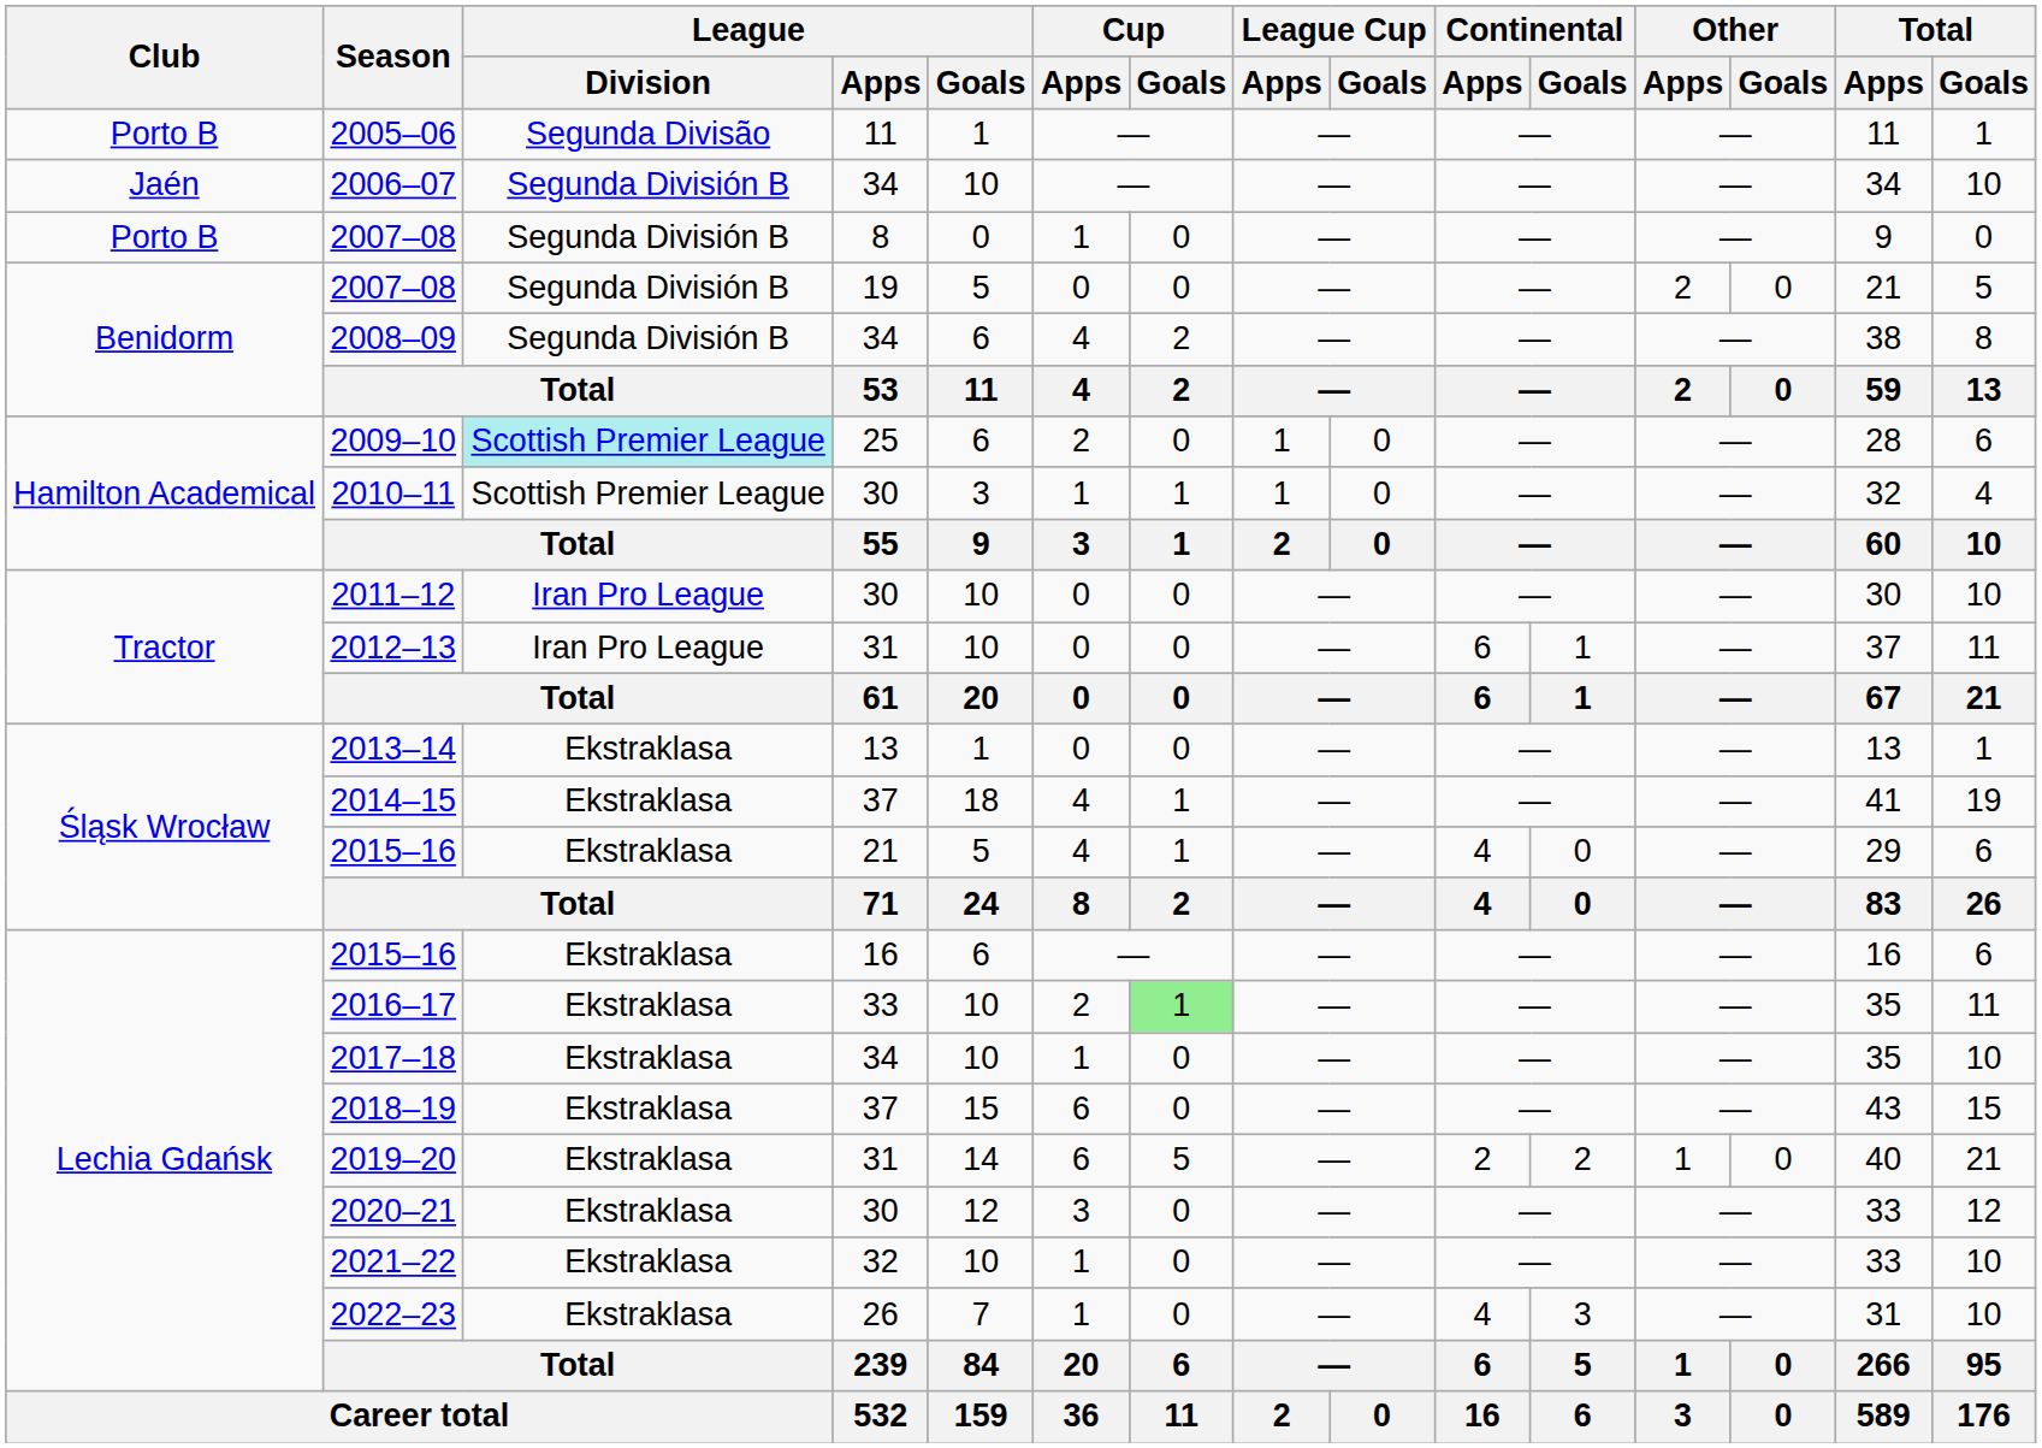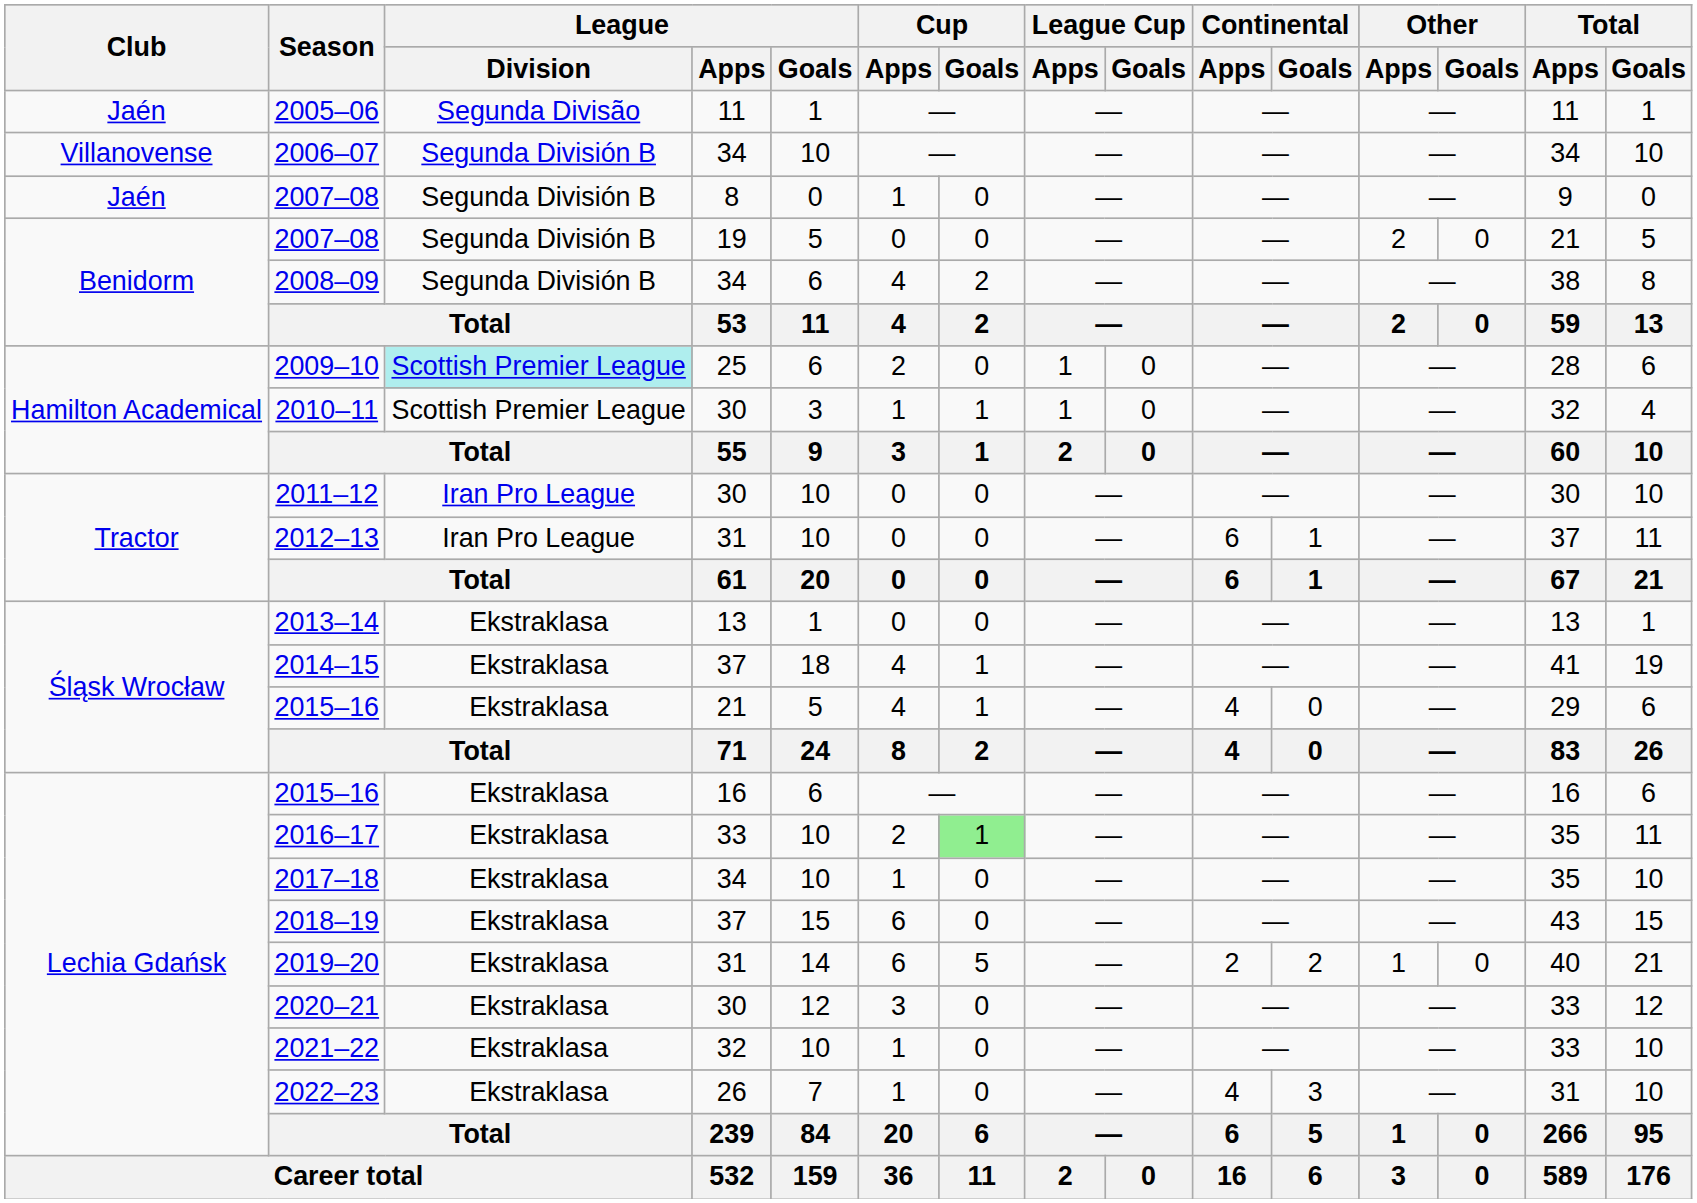 <table class="wikitable" style="text-align:center">
 <tr>
 <th rowspan="2">Club</th>
 <th rowspan="2">Season</th>
 <th colspan="3">League</th>
 <th colspan="2">Cup</th>
 <th colspan="2">League Cup</th>
 <th colspan="2">Continental</th>
 <th colspan="2">Other</th>
 <th colspan="2">Total</th>
 </tr>
 <tr>
 <th>Division</th>
 <th>Apps</th>
 <th>Goals</th>
 <th>Apps</th>
 <th>Goals</th>
 <th>Apps</th>
 <th>Goals</th>
 <th>Apps</th>
 <th>Goals</th>
 <th>Apps</th>
 <th>Goals</th>
 <th>Apps</th>
 <th>Goals</th>
 </tr>
 <tr>
-<td><a href='#'>Porto B</a></td>
+<td><a href='#'>Jaén</a></td>
 <td><a href='#'>2005–06</a></td>
 <td><a href='#'>Segunda Divisão</a></td>
 <td>11</td>
 <td>1</td>
 <td colspan="2">—</td>
 <td colspan="2">—</td>
 <td colspan="2">—</td>
 <td colspan="2">—</td>
 <td>11</td>
 <td>1</td>
 </tr>
 <tr>
-<td><a href='#'>Jaén</a></td>
+<td><a href='#'>Villanovense</a></td>
 <td><a href='#'>2006–07</a></td>
 <td><a href='#'>Segunda División B</a></td>
 <td>34</td>
 <td>10</td>
 <td colspan="2">—</td>
 <td colspan="2">—</td>
 <td colspan="2">—</td>
 <td colspan="2">—</td>
 <td>34</td>
 <td>10</td>
 </tr>
 <tr>
-<td><a href='#'>Porto B</a></td>
+<td><a href='#'>Jaén</a></td>
 <td><a href='#'>2007–08</a></td>
 <td>Segunda División B</td>
 <td>8</td>
 <td>0</td>
 <td>1</td>
 <td>0</td>
 <td colspan="2">—</td>
 <td colspan="2">—</td>
 <td colspan="2">—</td>
 <td>9</td>
 <td>0</td>
 </tr>
 <tr>
 <td rowspan="3"><a href='#'>Benidorm</a></td>
 <td><a href='#'>2007–08</a></td>
 <td>Segunda División B</td>
 <td>19</td>
 <td>5</td>
 <td>0</td>
 <td>0</td>
 <td colspan="2">—</td>
 <td colspan="2">—</td>
 <td>2</td>
 <td>0</td>
 <td>21</td>
 <td>5</td>
 </tr>
 <tr>
 <td><a href='#'>2008–09</a></td>
 <td>Segunda División B</td>
 <td>34</td>
 <td>6</td>
 <td>4</td>
 <td>2</td>
 <td colspan="2">—</td>
 <td colspan="2">—</td>
 <td colspan="2">—</td>
 <td>38</td>
 <td>8</td>
 </tr>
 <tr>
 <th colspan="2">Total</th>
 <th>53</th>
 <th>11</th>
 <th>4</th>
 <th>2</th>
 <th colspan="2">—</th>
 <th colspan="2">—</th>
 <th>2</th>
 <th>0</th>
 <th>59</th>
 <th>13</th>
 </tr>
 <tr>
 <td rowspan="3"><a href='#'>Hamilton Academical</a></td>
 <td><a href='#'>2009–10</a></td>
 <td style="background: paleturquoise;"><a href='#'>Scottish Premier League</a></td>
 <td>25</td>
 <td>6</td>
 <td>2</td>
 <td>0</td>
 <td>1</td>
 <td>0</td>
 <td colspan="2">—</td>
 <td colspan="2">—</td>
 <td>28</td>
 <td>6</td>
 </tr>
 <tr>
 <td><a href='#'>2010–11</a></td>
 <td>Scottish Premier League</td>
 <td>30</td>
 <td>3</td>
 <td>1</td>
 <td>1</td>
 <td>1</td>
 <td>0</td>
 <td colspan="2">—</td>
 <td colspan="2">—</td>
 <td>32</td>
 <td>4</td>
 </tr>
 <tr>
 <th colspan="2">Total</th>
 <th>55</th>
 <th>9</th>
 <th>3</th>
 <th>1</th>
 <th>2</th>
 <th>0</th>
 <th colspan="2">—</th>
 <th colspan="2">—</th>
 <th>60</th>
 <th>10</th>
 </tr>
 <tr>
 <td rowspan="3"><a href='#'>Tractor</a></td>
 <td><a href='#'>2011–12</a></td>
 <td><a href='#'>Iran Pro League</a></td>
 <td>30</td>
 <td>10</td>
 <td>0</td>
 <td>0</td>
 <td colspan="2">—</td>
 <td colspan="2">—</td>
 <td colspan="2">—</td>
 <td>30</td>
 <td>10</td>
 </tr>
 <tr>
 <td><a href='#'>2012–13</a></td>
 <td>Iran Pro League</td>
 <td>31</td>
 <td>10</td>
 <td>0</td>
 <td>0</td>
 <td colspan="2">—</td>
 <td>6</td>
 <td>1</td>
 <td colspan="2">—</td>
 <td>37</td>
 <td>11</td>
 </tr>
 <tr>
 <th colspan="2">Total</th>
 <th>61</th>
 <th>20</th>
 <th>0</th>
 <th>0</th>
 <th colspan="2">—</th>
 <th>6</th>
 <th>1</th>
 <th colspan="2">—</th>
 <th>67</th>
 <th>21</th>
 </tr>
 <tr>
 <td rowspan="4"><a href='#'>Śląsk Wrocław</a></td>
 <td><a href='#'>2013–14</a></td>
 <td>Ekstraklasa</td>
 <td>13</td>
 <td>1</td>
 <td>0</td>
 <td>0</td>
 <td colspan="2">—</td>
 <td colspan="2">—</td>
 <td colspan="2">—</td>
 <td>13</td>
 <td>1</td>
 </tr>
 <tr>
 <td><a href='#'>2014–15</a></td>
 <td>Ekstraklasa</td>
 <td>37</td>
 <td>18</td>
 <td>4</td>
 <td>1</td>
 <td colspan="2">—</td>
 <td colspan="2">—</td>
 <td colspan="2">—</td>
 <td>41</td>
 <td>19</td>
 </tr>
 <tr>
 <td><a href='#'>2015–16</a></td>
 <td>Ekstraklasa</td>
 <td>21</td>
 <td>5</td>
 <td>4</td>
 <td>1</td>
 <td colspan="2">—</td>
 <td>4</td>
 <td>0</td>
 <td colspan="2">—</td>
 <td>29</td>
 <td>6</td>
 </tr>
 <tr>
 <th colspan="2">Total</th>
 <th>71</th>
 <th>24</th>
 <th>8</th>
 <th>2</th>
 <th colspan="2">—</th>
 <th>4</th>
 <th>0</th>
 <th colspan="2">—</th>
 <th>83</th>
 <th>26</th>
 </tr>
 <tr>
 <td rowspan="9"><a href='#'>Lechia Gdańsk</a></td>
 <td><a href='#'>2015–16</a></td>
 <td>Ekstraklasa</td>
 <td>16</td>
 <td>6</td>
 <td colspan="2">—</td>
 <td colspan="2">—</td>
 <td colspan="2">—</td>
 <td colspan="2">—</td>
 <td>16</td>
 <td>6</td>
 </tr>
 <tr>
 <td><a href='#'>2016–17</a></td>
 <td>Ekstraklasa</td>
 <td>33</td>
 <td>10</td>
 <td>2</td>
 <td style="background: lightgreen;">1</td>
 <td colspan=2>—</td>
 <td colspan="2">—</td>
 <td colspan="2">—</td>
 <td>35</td>
 <td>11</td>
 </tr>
 <tr>
 <td><a href='#'>2017–18</a></td>
 <td>Ekstraklasa</td>
 <td>34</td>
 <td>10</td>
 <td>1</td>
 <td>0</td>
 <td colspan=2>—</td>
 <td colspan="2">—</td>
 <td colspan="2">—</td>
 <td>35</td>
 <td>10</td>
 </tr>
 <tr>
 <td><a href='#'>2018–19</a></td>
 <td>Ekstraklasa</td>
 <td>37</td>
 <td>15</td>
 <td>6</td>
 <td>0</td>
 <td colspan=2>—</td>
 <td colspan="2">—</td>
 <td colspan="2">—</td>
 <td>43</td>
 <td>15</td>
 </tr>
 <tr>
 <td><a href='#'>2019–20</a></td>
 <td>Ekstraklasa</td>
 <td>31</td>
 <td>14</td>
 <td>6</td>
 <td>5</td>
 <td colspan=2>—</td>
 <td>2</td>
 <td>2</td>
 <td>1</td>
 <td>0</td>
 <td>40</td>
 <td>21</td>
 </tr>
 <tr>
 <td><a href='#'>2020–21</a></td>
 <td>Ekstraklasa</td>
 <td>30</td>
 <td>12</td>
 <td>3</td>
 <td>0</td>
 <td colspan=2>—</td>
 <td colspan="2">—</td>
 <td colspan="2">—</td>
 <td>33</td>
 <td>12</td>
 </tr>
 <tr>
 <td><a href='#'>2021–22</a></td>
 <td>Ekstraklasa</td>
 <td>32</td>
 <td>10</td>
 <td>1</td>
 <td>0</td>
 <td colspan=2>—</td>
 <td colspan="2">—</td>
 <td colspan="2">—</td>
 <td>33</td>
 <td>10</td>
 </tr>
 <tr>
 <td><a href='#'>2022–23</a></td>
 <td>Ekstraklasa</td>
 <td>26</td>
 <td>7</td>
 <td>1</td>
 <td>0</td>
 <td colspan=2>—</td>
 <td>4</td>
 <td>3</td>
 <td colspan="2">—</td>
 <td>31</td>
 <td>10</td>
 </tr>
 <tr>
 <th colspan="2">Total</th>
 <th>239</th>
 <th>84</th>
 <th>20</th>
 <th>6</th>
 <th colspan="2">—</th>
 <th>6</th>
 <th>5</th>
 <th>1</th>
 <th>0</th>
 <th>266</th>
 <th>95</th>
 </tr>
 <tr>
 <th colspan="3">Career total</th>
 <th>532</th>
 <th>159</th>
 <th>36</th>
 <th>11</th>
 <th>2</th>
 <th>0</th>
 <th>16</th>
 <th>6</th>
 <th>3</th>
 <th>0</th>
 <th>589</th>
 <th>176</th>
 </tr>
 </table>
